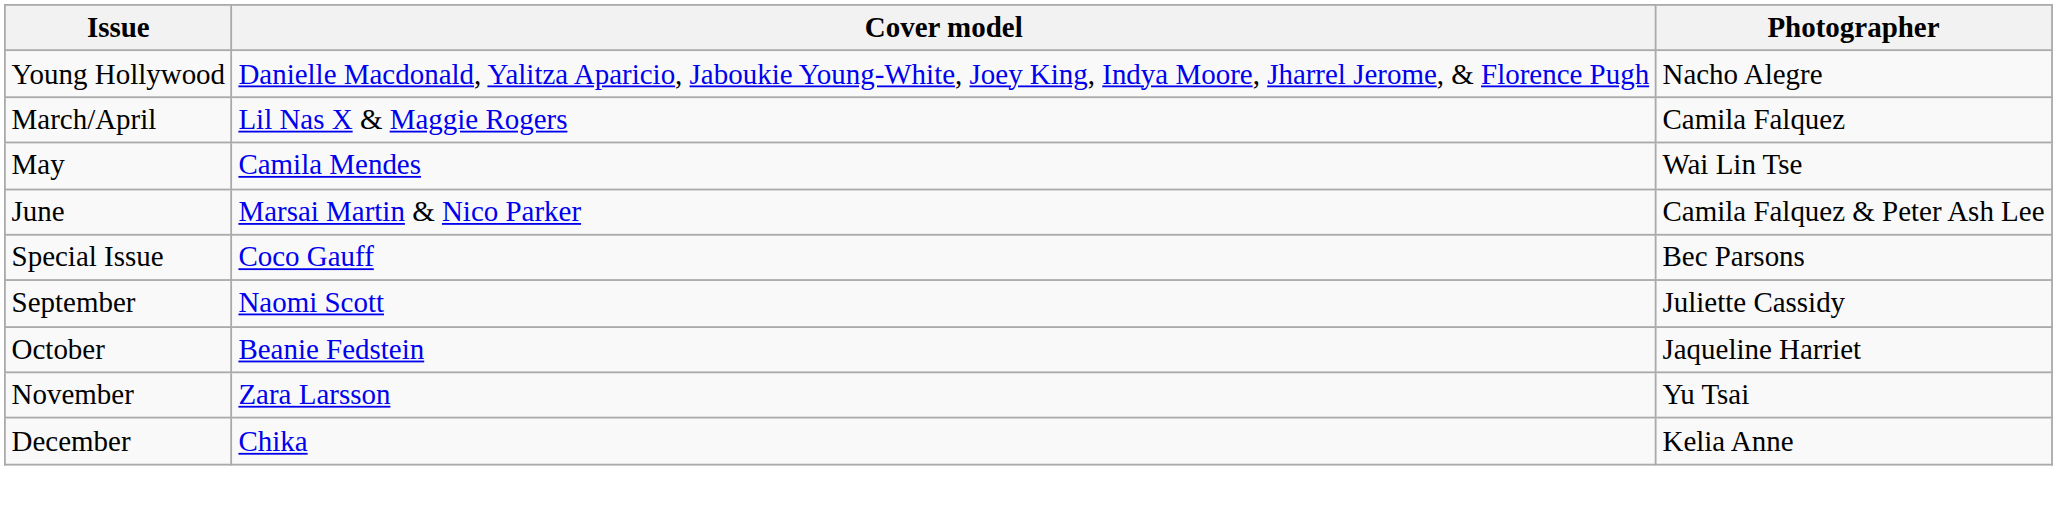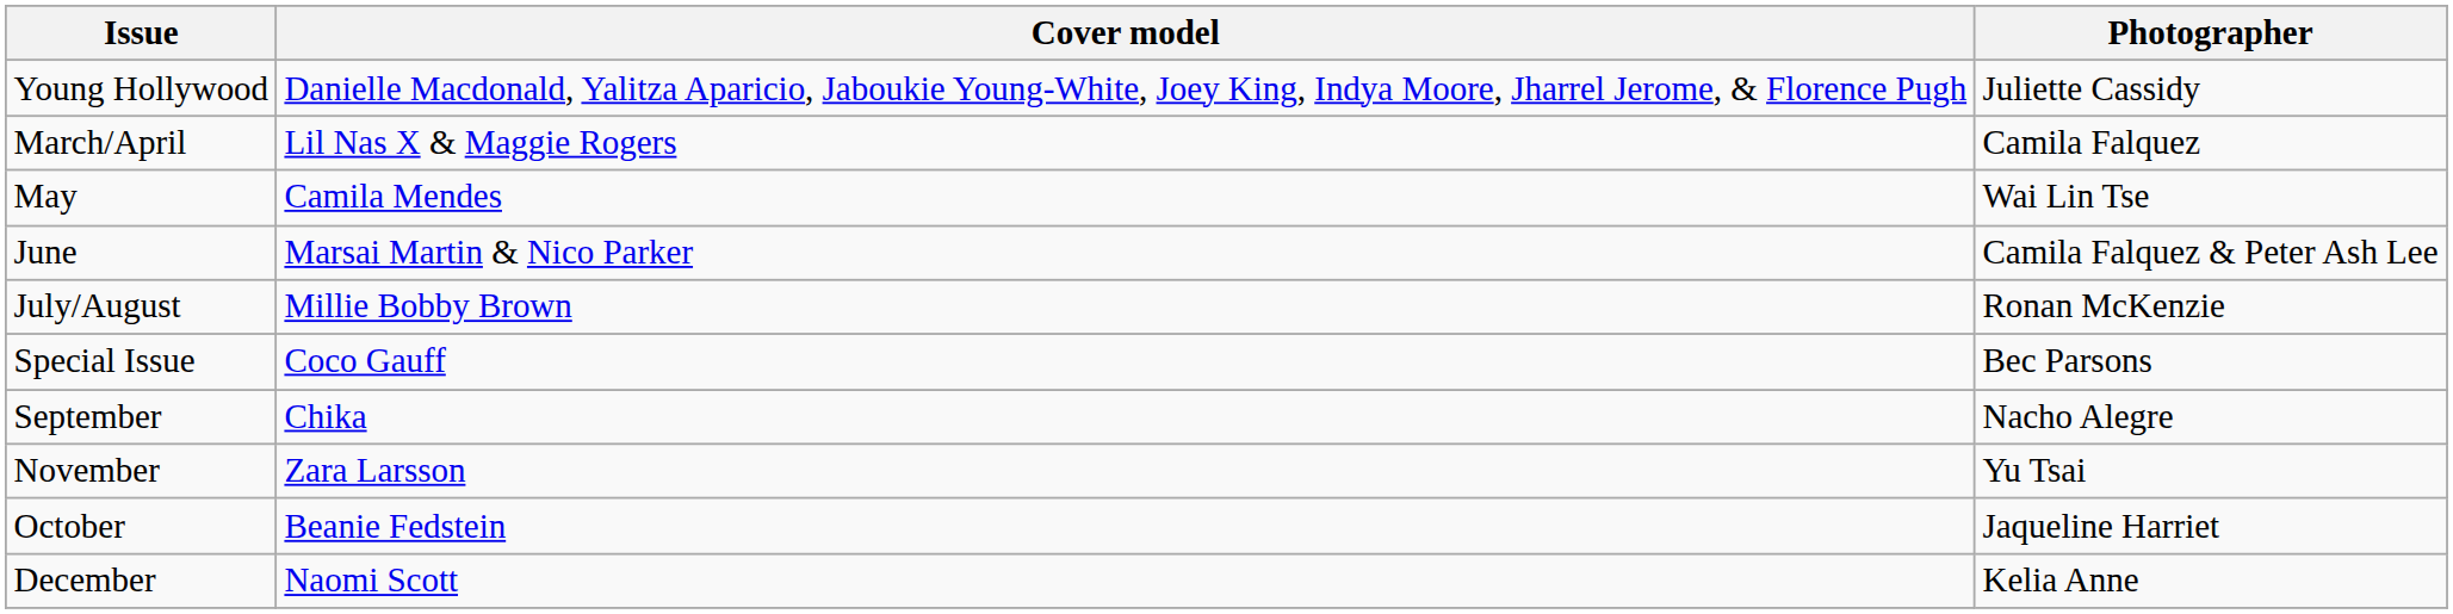 <table class="sortable wikitable">
 <tr>
 <th>Issue</th>
 <th>Cover model</th>
 <th>Photographer</th>
 </tr>
 <tr>
 <td>Young Hollywood</td>
 <td><a href='#'>Danielle Macdonald</a>, <a href='#'>Yalitza Aparicio</a>, <a href='#'>Jaboukie Young-White</a>, <a href='#'>Joey King</a>, <a href='#'>Indya Moore</a>, <a href='#'>Jharrel Jerome</a>, & <a href='#'>Florence Pugh</a></td>
-<td>Nacho Alegre</td>
+<td>Juliette Cassidy</td>
 </tr>
 <tr>
 <td>March/April</td>
 <td><a href='#'>Lil Nas X</a> & <a href='#'>Maggie Rogers</a></td>
 <td>Camila Falquez</td>
 </tr>
 <tr>
 <td>May</td>
 <td><a href='#'>Camila Mendes</a></td>
 <td>Wai Lin Tse</td>
 </tr>
 <tr>
 <td>June</td>
 <td><a href='#'>Marsai Martin</a> & <a href='#'>Nico Parker</a></td>
 <td>Camila Falquez & Peter Ash Lee</td>
 </tr>
 <tr>
+<td>July/August</td>
+<td><a href='#'>Millie Bobby Brown</a></td>
+<td>Ronan McKenzie</td>
+</tr>
+<tr>
 <td>Special Issue</td>
 <td><a href='#'>Coco Gauff</a></td>
 <td>Bec Parsons</td>
 </tr>
 <tr>
 <td>September</td>
-<td><a href='#'>Naomi Scott</a></td>
-<td>Juliette Cassidy</td>
+<td><a href='#'>Chika</a></td>
+<td>Nacho Alegre</td>
+</tr>
+<tr>
+<td>November</td>
+<td><a href='#'>Zara Larsson</a></td>
+<td>Yu Tsai</td>
 </tr>
 <tr>
 <td>October</td>
 <td><a href='#'>Beanie Fedstein</a></td>
 <td>Jaqueline Harriet</td>
 </tr>
 <tr>
-<td>November</td>
-<td><a href='#'>Zara Larsson</a></td>
-<td>Yu Tsai</td>
-</tr>
-<tr>
 <td>December</td>
-<td><a href='#'>Chika</a></td>
+<td><a href='#'>Naomi Scott</a></td>
 <td>Kelia Anne</td>
 </tr>
 </table>
